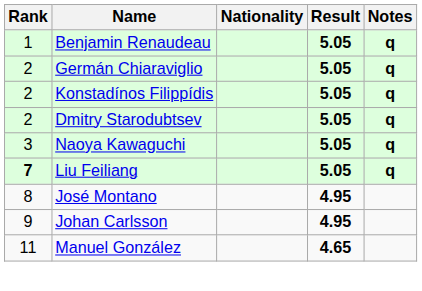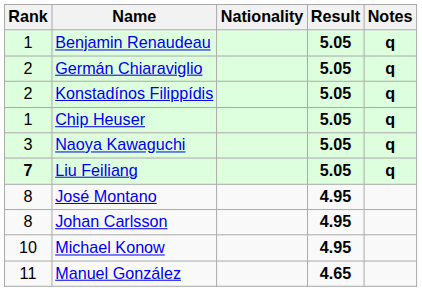 <table class="wikitable sortable" style="text-align:center">
 <tr>
 <th>Rank</th>
 <th>Name</th>
 <th>Nationality</th>
 <th>Result</th>
 <th>Notes</th>
 </tr>
 <tr bgcolor=ddffdd>
 <td>1</td>
 <td align=left><a href='#'>Benjamin Renaudeau</a></td>
 <td align=left></td>
 <td><strong>5.05</strong></td>
 <td><strong>q</strong></td>
 </tr>
 <tr bgcolor=ddffdd>
 <td>2</td>
 <td align=left><a href='#'>Germán Chiaraviglio</a></td>
 <td align=left></td>
 <td><strong>5.05</strong></td>
 <td><strong>q</strong></td>
 </tr>
 <tr bgcolor=ddffdd>
 <td>2</td>
 <td align=left><a href='#'>Konstadínos Filippídis</a></td>
 <td align=left></td>
 <td><strong>5.05</strong></td>
 <td><strong>q</strong></td>
 </tr>
 <tr bgcolor=ddffdd>
-<td>2</td>
-<td align=left><a href='#'>Dmitry Starodubtsev</a></td>
+<td>1</td>
+<td align=left><a href='#'>Chip Heuser</a></td>
 <td align=left></td>
 <td><strong>5.05</strong></td>
 <td><strong>q</strong></td>
 </tr>
 <tr bgcolor=ddffdd>
 <td>3</td>
 <td align=left><a href='#'>Naoya Kawaguchi</a></td>
 <td align=left></td>
 <td><strong>5.05</strong></td>
 <td><strong>q</strong></td>
 </tr>
 <tr bgcolor=ddffdd>
 <td><strong>7</strong></td>
 <td align=left><a href='#'>Liu Feiliang</a></td>
 <td align=left></td>
 <td><strong>5.05</strong></td>
 <td><strong>q</strong></td>
 </tr>
 <tr>
 <td>8</td>
 <td align=left><a href='#'>José Montano</a></td>
 <td align=left></td>
 <td><strong>4.95</strong></td>
 <td></td>
 </tr>
 <tr>
-<td>9</td>
+<td>8</td>
 <td align=left><a href='#'>Johan Carlsson</a></td>
+<td align=left></td>
+<td><strong>4.95</strong></td>
+<td></td>
+</tr>
+<tr>
+<td>10</td>
+<td align=left><a href='#'>Michael Konow</a></td>
 <td align=left></td>
 <td><strong>4.95</strong></td>
 <td></td>
 </tr>
 <tr>
 <td>11</td>
 <td align=left><a href='#'>Manuel González</a></td>
 <td align=left></td>
 <td><strong>4.65</strong></td>
 <td></td>
 </tr>
 </table>
